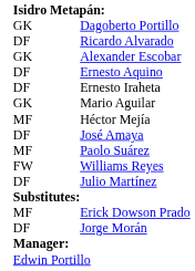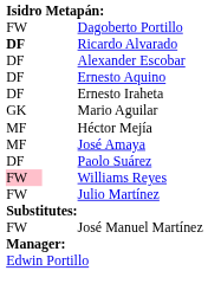 <table style="font-size: 90%" cellspacing="0" cellpadding="0" align=right>
 <tr>
 <td colspan="4"><strong>Isidro Metapán:</strong></td>
 </tr>
 <tr>
 <th width="25"></th>
 <th width="25"></th>
 </tr>
 <tr>
-<td>GK</td>
+<td>FW</td>
 <td><strong> </strong></td>
 <td> <a href='#'>Dagoberto Portillo</a></td>
 </tr>
 <tr>
-<td>DF</td>
+<td><strong>DF</strong></td>
 <td><strong> </strong></td>
 <td> <a href='#'>Ricardo Alvarado</a></td>
 </tr>
 <tr>
-<td>GK</td>
+<td>DF</td>
 <td><strong> </strong></td>
 <td> <a href='#'>Alexander Escobar</a></td>
 </tr>
 <tr>
 <td>DF</td>
 <td><strong> </strong></td>
 <td> <a href='#'>Ernesto Aquino</a></td>
 </tr>
 <tr>
 <td>DF</td>
 <td><strong> </strong></td>
 <td>  Ernesto Iraheta</td>
 <td></td>
 <td></td>
 </tr>
 <tr>
 <td>GK</td>
 <td><strong> </strong></td>
 <td> Mario Aguilar</td>
 </tr>
 <tr>
 <td>MF</td>
 <td><strong> </strong></td>
 <td> Héctor Mejía </td>
 </tr>
 <tr>
-<td>DF</td>
+<td>MF</td>
 <td><strong> </strong></td>
 <td> <a href='#'>José Amaya</a></td>
 <td></td>
 <td></td>
 </tr>
 <tr>
-<td>MF</td>
+<td>DF</td>
 <td><strong> </strong></td>
 <td> <a href='#'>Paolo Suárez</a></td>
 </tr>
 <tr>
-<td>FW</td>
+<td style="background: pink;">FW</td>
 <td><strong> </strong></td>
 <td> <a href='#'>Williams Reyes</a></td>
 </tr>
 <tr>
-<td>DF</td>
+<td>FW</td>
 <td><strong> </strong></td>
 <td> <a href='#'>Julio Martínez</a></td>
 <td></td>
 <td></td>
 </tr>
 <tr>
 <td colspan=2><strong>Substitutes:</strong></td>
 </tr>
 <tr>
-<td>MF</td>
+<td>FW</td>
 <td><strong> </strong></td>
-<td> <a href='#'>Erick Dowson Prado</a></td>
+<td> José Manuel Martínez</td>
 <td></td>
-<td></td>
-</tr>
-<tr>
-<td>DF</td>
-<td><strong> </strong></td>
-<td> <a href='#'>Jorge Morán</a></td>
-<td></td>
-<td></td>
+<td> </td>
 </tr>
 <tr>
 <td colspan=3><strong>Manager:</strong></td>
 </tr>
 <tr>
 <td colspan=4> <a href='#'>Edwin Portillo</a></td>
 </tr>
 </table>
